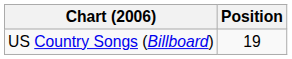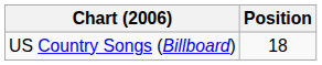 <table class="wikitable sortable">
 <tr>
 <th scope="col">Chart (2006)</th>
 <th scope="col">Position</th>
 </tr>
 <tr>
 <td>US <a href='#'>Country Songs</a> (<em><a href='#'>Billboard</a></em>)</td>
-<td align="center">19</td>
+<td align="center">18</td>
 </tr>
 </table>
